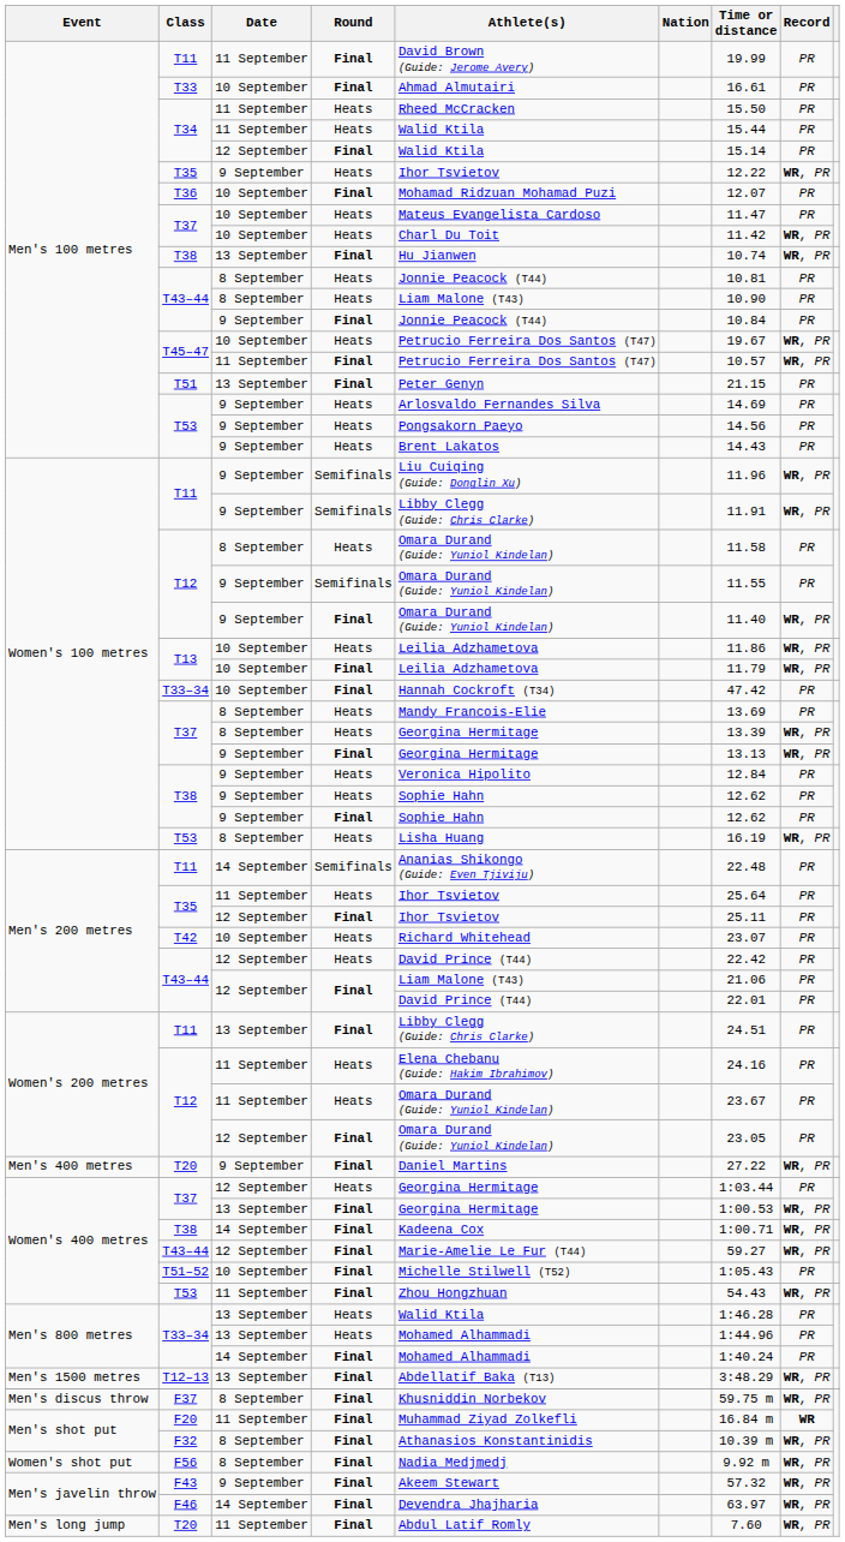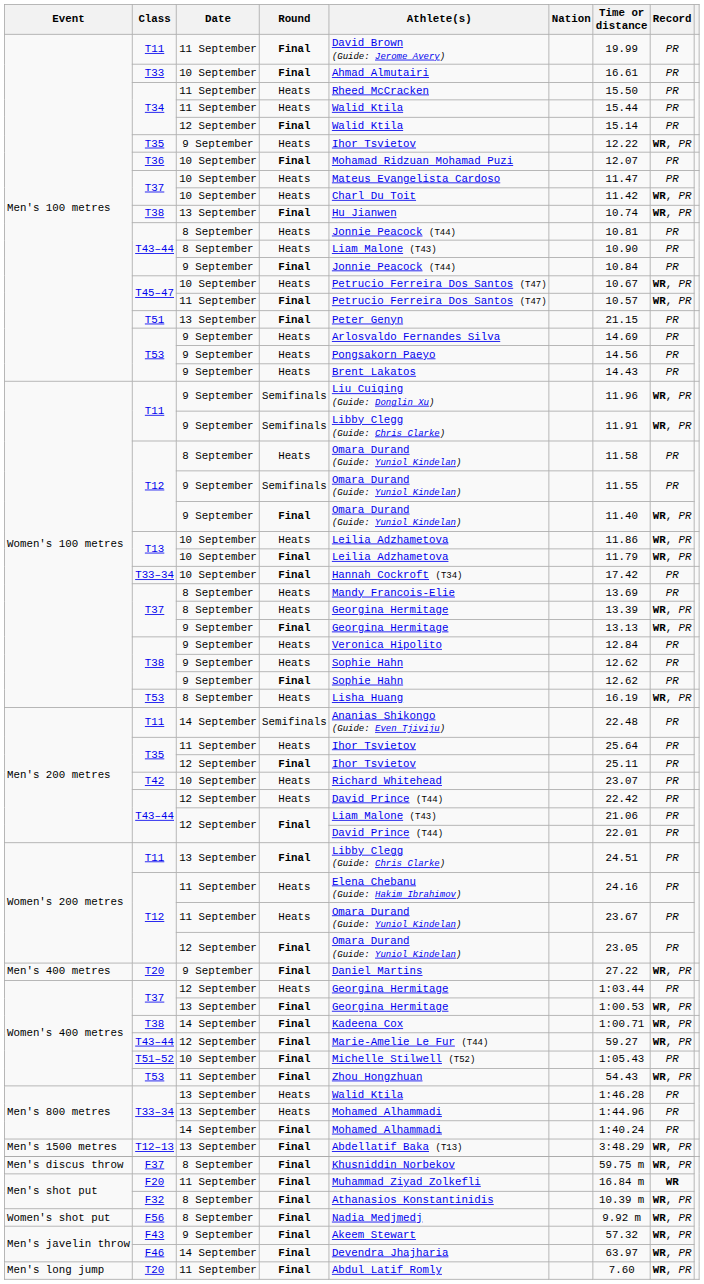 <table class="wikitable sortable">
 <tr>
 <th>Event</th>
 <th>Class</th>
 <th>Date</th>
 <th>Round</th>
 <th>Athlete(s)</th>
 <th>Nation</th>
 <th>Time or<br>distance</th>
 <th>Record</th>
 <th class="unsortable"></th>
 </tr>
 <tr>
 <td rowspan=19>Men's 100 metres</td>
 <td align=center><a href='#'>T11</a></td>
 <td align=center>11 September</td>
 <td align=center><strong>Final</strong></td>
 <td><a href='#'>David Brown</a><br><small><em>(Guide: <a href='#'>Jerome Avery</a>)</em></small></td>
 <td></td>
 <td align=center>19.99</td>
 <td align=center><em>PR</em></td>
 <td></td>
 </tr>
 <tr>
 <td align=center><a href='#'>T33</a></td>
 <td align=center>10 September</td>
 <td align=center><strong>Final</strong></td>
 <td><a href='#'>Ahmad Almutairi</a></td>
 <td></td>
 <td align=center>16.61</td>
 <td align=center><em>PR</em></td>
 <td></td>
 </tr>
 <tr>
 <td rowspan=3 align=center><a href='#'>T34</a></td>
 <td align=center>11 September</td>
 <td align=center>Heats</td>
 <td><a href='#'>Rheed McCracken</a></td>
 <td></td>
 <td align=center>15.50</td>
 <td align=center><em>PR</em></td>
 <td rowspan=3></td>
 </tr>
 <tr>
 <td align=center>11 September</td>
 <td align=center>Heats</td>
 <td><a href='#'>Walid Ktila</a></td>
 <td></td>
 <td align=center>15.44</td>
 <td align=center><em>PR</em></td>
 </tr>
 <tr>
 <td align=center>12 September</td>
 <td align=center><strong>Final</strong></td>
 <td><a href='#'>Walid Ktila</a></td>
 <td></td>
 <td align=center>15.14</td>
 <td align=center><em>PR</em></td>
 </tr>
 <tr>
 <td align=center><a href='#'>T35</a></td>
 <td align=center>9 September</td>
 <td align=center>Heats</td>
 <td><a href='#'>Ihor Tsvietov</a></td>
 <td></td>
 <td align=center>12.22</td>
 <td align=center><strong>WR</strong>, <em>PR</em></td>
 <td></td>
 </tr>
 <tr>
 <td align=center><a href='#'>T36</a></td>
 <td align=center>10 September</td>
 <td align=center><strong>Final</strong></td>
 <td><a href='#'>Mohamad Ridzuan Mohamad Puzi</a></td>
 <td></td>
 <td align=center>12.07</td>
 <td align=center><em>PR</em></td>
 <td></td>
 </tr>
 <tr>
 <td rowspan=2 align=center><a href='#'>T37</a></td>
 <td align=center>10 September</td>
 <td align=center>Heats</td>
 <td><a href='#'>Mateus Evangelista Cardoso</a></td>
 <td></td>
 <td align=center>11.47</td>
 <td align=center><em>PR</em></td>
 <td rowspan=2></td>
 </tr>
 <tr>
 <td align=center>10 September</td>
 <td align=center>Heats</td>
 <td><a href='#'>Charl Du Toit</a></td>
 <td></td>
 <td align=center>11.42</td>
 <td align=center><strong>WR</strong>, <em>PR</em></td>
 </tr>
 <tr>
 <td align=center><a href='#'>T38</a></td>
 <td align=center>13 September</td>
 <td align=center><strong>Final</strong></td>
 <td><a href='#'>Hu Jianwen</a></td>
 <td></td>
 <td align=center>10.74</td>
 <td align=center><strong>WR</strong>, <em>PR</em></td>
 <td></td>
 </tr>
 <tr>
 <td rowspan=3 align=center><a href='#'>T43–44</a></td>
 <td align=center>8 September</td>
 <td align=center>Heats</td>
 <td><a href='#'>Jonnie Peacock</a> <small>(T44)</small></td>
 <td></td>
 <td align=center>10.81</td>
 <td align=center><em>PR</em></td>
 <td rowspan=3></td>
 </tr>
 <tr>
 <td align=center>8 September</td>
 <td align=center>Heats</td>
 <td><a href='#'>Liam Malone</a> <small>(T43)</small></td>
 <td></td>
 <td align=center>10.90</td>
 <td align=center><em>PR</em></td>
 </tr>
 <tr>
 <td align=center>9 September</td>
 <td align=center><strong>Final</strong></td>
 <td><a href='#'>Jonnie Peacock</a> <small>(T44)</small></td>
 <td></td>
 <td align=center>10.84</td>
 <td align=center><em>PR</em></td>
 </tr>
 <tr>
 <td rowspan=2 align=center><a href='#'>T45–47</a></td>
 <td align=center>10 September</td>
 <td align=center>Heats</td>
 <td><a href='#'>Petrucio Ferreira Dos Santos</a> <small>(T47)</small></td>
 <td></td>
-<td align=center>19.67</td>
+<td align=center>10.67</td>
 <td align=center><strong>WR</strong>, <em>PR</em></td>
 <td rowspan=2></td>
 </tr>
 <tr>
 <td align=center>11 September</td>
 <td align=center><strong>Final</strong></td>
 <td><a href='#'>Petrucio Ferreira Dos Santos</a> <small>(T47)</small></td>
 <td></td>
 <td align=center>10.57</td>
 <td align=center><strong>WR</strong>, <em>PR</em></td>
 </tr>
 <tr>
 <td align=center><a href='#'>T51</a></td>
 <td align=center>13 September</td>
 <td align=center><strong>Final</strong></td>
 <td><a href='#'>Peter Genyn</a></td>
 <td></td>
 <td align=center>21.15</td>
 <td align=center><em>PR</em></td>
 <td></td>
 </tr>
 <tr>
 <td rowspan=3 align=center><a href='#'>T53</a></td>
 <td align=center>9 September</td>
 <td align=center>Heats</td>
 <td><a href='#'>Arlosvaldo Fernandes Silva</a></td>
 <td></td>
 <td align=center>14.69</td>
 <td align=center><em>PR</em></td>
 <td rowspan=3></td>
 </tr>
 <tr>
 <td align=center>9 September</td>
 <td align=center>Heats</td>
 <td><a href='#'>Pongsakorn Paeyo</a></td>
 <td></td>
 <td align=center>14.56</td>
 <td align=center><em>PR</em></td>
 </tr>
 <tr>
 <td align=center>9 September</td>
 <td align=center>Heats</td>
 <td><a href='#'>Brent Lakatos</a></td>
 <td></td>
 <td align=center>14.43</td>
 <td align=center><em>PR</em></td>
 </tr>
 <tr>
 <td rowspan=15>Women's 100 metres</td>
 <td rowspan=2 align=center><a href='#'>T11</a></td>
 <td align=center>9 September</td>
 <td align=center>Semifinals</td>
 <td><a href='#'>Liu Cuiqing</a><br><small><em>(Guide: <a href='#'>Donglin Xu</a>)</em></small></td>
 <td></td>
 <td align=center>11.96</td>
 <td align=center><strong>WR</strong>, <em>PR</em></td>
 <td rowspan=2></td>
 </tr>
 <tr>
 <td align=center>9 September</td>
 <td align=center>Semifinals</td>
 <td><a href='#'>Libby Clegg</a><br><small><em>(Guide: <a href='#'>Chris Clarke</a>)</em></small></td>
 <td></td>
 <td align=center>11.91</td>
 <td align=center><strong>WR</strong>, <em>PR</em></td>
 </tr>
 <tr>
 <td rowspan=3 align=center><a href='#'>T12</a></td>
 <td align=center>8 September</td>
 <td align=center>Heats</td>
 <td><a href='#'>Omara Durand</a><br><small><em>(Guide: <a href='#'>Yuniol Kindelan</a>)</em></small></td>
 <td></td>
 <td align=center>11.58</td>
 <td align=center><em>PR</em></td>
 <td rowspan=3></td>
 </tr>
 <tr>
 <td align=center>9 September</td>
 <td align=center>Semifinals</td>
 <td><a href='#'>Omara Durand</a><br><small><em>(Guide: <a href='#'>Yuniol Kindelan</a>)</em></small></td>
 <td></td>
 <td align=center>11.55</td>
 <td align=center><em>PR</em></td>
 </tr>
 <tr>
 <td align=center>9 September</td>
 <td align=center><strong>Final</strong></td>
 <td><a href='#'>Omara Durand</a><br><small><em>(Guide: <a href='#'>Yuniol Kindelan</a>)</em></small></td>
 <td></td>
 <td align=center>11.40</td>
 <td align=center><strong>WR</strong>, <em>PR</em></td>
 </tr>
 <tr>
 <td rowspan=2 align=center><a href='#'>T13</a></td>
 <td align=center>10 September</td>
 <td align=center>Heats</td>
 <td><a href='#'>Leilia Adzhametova</a></td>
 <td></td>
 <td align=center>11.86</td>
 <td align=center><strong>WR</strong>, <em>PR</em></td>
 <td rowspan=2></td>
 </tr>
 <tr>
 <td align=center>10 September</td>
 <td align=center><strong>Final</strong></td>
 <td><a href='#'>Leilia Adzhametova</a></td>
 <td></td>
 <td align=center>11.79</td>
 <td align=center><strong>WR</strong>, <em>PR</em></td>
 </tr>
 <tr>
 <td align=center><a href='#'>T33–34</a></td>
 <td align=center>10 September</td>
 <td align=center><strong>Final</strong></td>
 <td><a href='#'>Hannah Cockroft</a> <small>(T34)</small></td>
 <td></td>
-<td align=center>47.42</td>
+<td align=center>17.42</td>
 <td align=center><em>PR</em></td>
 <td></td>
 </tr>
 <tr>
 <td rowspan=3 align=center><a href='#'>T37</a></td>
 <td align=center>8 September</td>
 <td align=center>Heats</td>
 <td><a href='#'>Mandy Francois-Elie</a></td>
 <td></td>
 <td align=center>13.69</td>
 <td align=center><em>PR</em></td>
 <td rowspan=3></td>
 </tr>
 <tr>
 <td align=center>8 September</td>
 <td align=center>Heats</td>
 <td><a href='#'>Georgina Hermitage</a></td>
 <td></td>
 <td align=center>13.39</td>
 <td align=center><strong>WR</strong>, <em>PR</em></td>
 </tr>
 <tr>
 <td align=center>9 September</td>
 <td align=center><strong>Final</strong></td>
 <td><a href='#'>Georgina Hermitage</a></td>
 <td></td>
 <td align=center>13.13</td>
 <td align=center><strong>WR</strong>, <em>PR</em></td>
 </tr>
 <tr>
 <td rowspan=3 align=center><a href='#'>T38</a></td>
 <td align=center>9 September</td>
 <td align=center>Heats</td>
 <td><a href='#'>Veronica Hipolito</a></td>
 <td></td>
 <td align=center>12.84</td>
 <td align=center><em>PR</em></td>
 <td rowspan=3></td>
 </tr>
 <tr>
 <td align=center>9 September</td>
 <td align=center>Heats</td>
 <td><a href='#'>Sophie Hahn</a></td>
 <td></td>
 <td align=center>12.62</td>
 <td align=center><em>PR</em></td>
 </tr>
 <tr>
 <td align=center>9 September</td>
 <td align=center><strong>Final</strong></td>
 <td><a href='#'>Sophie Hahn</a></td>
 <td></td>
 <td align=center>12.62</td>
 <td align=center><em>PR</em></td>
 </tr>
 <tr>
 <td align=center><a href='#'>T53</a></td>
 <td align=center>8 September</td>
 <td align=center>Heats</td>
 <td><a href='#'>Lisha Huang</a></td>
 <td></td>
 <td align=center>16.19</td>
 <td align=center><strong>WR</strong>, <em>PR</em></td>
 <td></td>
 </tr>
 <tr>
 <td rowspan=7>Men's 200 metres</td>
 <td align=center><a href='#'>T11</a></td>
 <td align=center>14 September</td>
 <td align=center>Semifinals</td>
 <td><a href='#'>Ananias Shikongo</a><br><small><em>(Guide: <a href='#'>Even Tjiviju</a>)</em></small></td>
 <td></td>
 <td align=center>22.48</td>
 <td align=center><em>PR</em></td>
 <td></td>
 </tr>
 <tr>
 <td rowspan=2 align=center><a href='#'>T35</a></td>
 <td align=center>11 September</td>
 <td align=center>Heats</td>
 <td><a href='#'>Ihor Tsvietov</a></td>
 <td></td>
 <td align=center>25.64</td>
 <td align=center><em>PR</em></td>
 <td rowspan=2></td>
 </tr>
 <tr>
 <td align=center>12 September</td>
 <td align=center><strong>Final</strong></td>
 <td><a href='#'>Ihor Tsvietov</a></td>
 <td></td>
 <td align=center>25.11</td>
 <td align=center><em>PR</em></td>
 </tr>
 <tr>
 <td align=center><a href='#'>T42</a></td>
 <td align=center>10 September</td>
 <td align=center>Heats</td>
 <td><a href='#'>Richard Whitehead</a></td>
 <td></td>
 <td align=center>23.07</td>
 <td align=center><em>PR</em></td>
 <td></td>
 </tr>
 <tr>
 <td rowspan=3 align=center><a href='#'>T43–44</a></td>
 <td align=center>12 September</td>
 <td align=center>Heats</td>
 <td><a href='#'>David Prince</a> <small>(T44)</small></td>
 <td></td>
 <td align=center>22.42</td>
 <td align=center><em>PR</em></td>
 <td rowspan=3></td>
 </tr>
 <tr>
 <td rowspan=2 align=center>12 September</td>
 <td rowspan=2 align=center><strong>Final</strong></td>
 <td><a href='#'>Liam Malone</a> <small>(T43)</small></td>
 <td></td>
 <td align=center>21.06</td>
 <td align=center><em>PR</em></td>
 </tr>
 <tr>
 <td><a href='#'>David Prince</a> <small>(T44)</small></td>
 <td></td>
 <td align=center>22.01</td>
 <td align=center><em>PR</em></td>
 </tr>
 <tr>
 <td rowspan=4>Women's 200 metres</td>
 <td align=center><a href='#'>T11</a></td>
 <td align=center>13 September</td>
 <td align=center><strong>Final</strong></td>
 <td><a href='#'>Libby Clegg</a><br><small><em>(Guide: <a href='#'>Chris Clarke</a>)</em></small></td>
 <td></td>
 <td align=center>24.51</td>
 <td align=center><em>PR</em></td>
 <td></td>
 </tr>
 <tr>
 <td rowspan=3 align=center><a href='#'>T12</a></td>
 <td align=center>11 September</td>
 <td align=center>Heats</td>
 <td><a href='#'>Elena Chebanu</a><br><small><em>(Guide: <a href='#'>Hakim Ibrahimov</a>)</em></small></td>
 <td></td>
 <td align=center>24.16</td>
 <td align=center><em>PR</em></td>
 <td rowspan=3></td>
 </tr>
 <tr>
 <td align=center>11 September</td>
 <td align=center>Heats</td>
 <td><a href='#'>Omara Durand</a><br><small><em>(Guide: <a href='#'>Yuniol Kindelan</a>)</em></small></td>
 <td></td>
 <td align=center>23.67</td>
 <td align=center><em>PR</em></td>
 </tr>
 <tr>
 <td align=center>12 September</td>
 <td align=center><strong>Final</strong></td>
 <td><a href='#'>Omara Durand</a><br><small><em>(Guide: <a href='#'>Yuniol Kindelan</a>)</em></small></td>
 <td></td>
 <td align=center>23.05</td>
 <td align=center><em>PR</em></td>
 </tr>
 <tr>
 <td>Men's 400 metres</td>
 <td align=center><a href='#'>T20</a></td>
 <td align=center>9 September</td>
 <td align=center><strong>Final</strong></td>
 <td><a href='#'>Daniel Martins</a></td>
 <td></td>
 <td align=center>27.22</td>
 <td align=center><strong>WR</strong>, <em>PR</em></td>
 <td></td>
 </tr>
 <tr>
 <td rowspan=6>Women's 400 metres</td>
 <td rowspan=2 align=center><a href='#'>T37</a></td>
 <td align=center>12 September</td>
 <td align=center>Heats</td>
 <td><a href='#'>Georgina Hermitage</a></td>
 <td></td>
 <td align=center>1:03.44</td>
 <td align=center><em>PR</em></td>
 <td rowspan=2></td>
 </tr>
 <tr>
 <td align=center>13 September</td>
 <td align=center><strong>Final</strong></td>
 <td><a href='#'>Georgina Hermitage</a></td>
 <td></td>
 <td align=center>1:00.53</td>
 <td align=center><strong>WR</strong>, <em>PR</em></td>
 </tr>
 <tr>
 <td align=center><a href='#'>T38</a></td>
 <td align=center>14 September</td>
 <td align=center><strong>Final</strong></td>
 <td><a href='#'>Kadeena Cox</a></td>
 <td></td>
 <td align=center>1:00.71</td>
 <td align=center><strong>WR</strong>, <em>PR</em></td>
 <td></td>
 </tr>
 <tr>
 <td align=center><a href='#'>T43–44</a></td>
 <td align=center>12 September</td>
 <td align=center><strong>Final</strong></td>
 <td><a href='#'>Marie-Amelie Le Fur</a> <small>(T44)</small></td>
 <td></td>
 <td align=center>59.27</td>
 <td align=center><strong>WR</strong>, <em>PR</em></td>
 <td></td>
 </tr>
 <tr>
 <td align=center><a href='#'>T51–52</a></td>
 <td align=center>10 September</td>
 <td align=center><strong>Final</strong></td>
 <td><a href='#'>Michelle Stilwell</a> <small>(T52)</small></td>
 <td></td>
 <td align=center>1:05.43</td>
 <td align=center><em>PR</em></td>
 <td></td>
 </tr>
 <tr>
 <td align=center><a href='#'>T53</a></td>
 <td align=center>11 September</td>
 <td align=center><strong>Final</strong></td>
 <td><a href='#'>Zhou Hongzhuan</a></td>
 <td></td>
 <td align=center>54.43</td>
 <td align=center><strong>WR</strong>, <em>PR</em></td>
 <td></td>
 </tr>
 <tr>
 <td rowspan=3>Men's 800 metres</td>
 <td rowspan=3 align=center><a href='#'>T33–34</a></td>
 <td align=center>13 September</td>
 <td align=center>Heats</td>
 <td><a href='#'>Walid Ktila</a></td>
 <td></td>
 <td align=center>1:46.28</td>
 <td align=center><em>PR</em></td>
 <td rowspan=3></td>
 </tr>
 <tr>
 <td align=center>13 September</td>
 <td align=center>Heats</td>
 <td><a href='#'>Mohamed Alhammadi</a></td>
 <td></td>
 <td align=center>1:44.96</td>
 <td align=center><em>PR</em></td>
 </tr>
 <tr>
 <td align=center>14 September</td>
 <td align=center><strong>Final</strong></td>
 <td><a href='#'>Mohamed Alhammadi</a></td>
 <td></td>
 <td align=center>1:40.24</td>
 <td align=center><em>PR</em></td>
 </tr>
 <tr>
 <td>Men's 1500 metres</td>
 <td align=center><a href='#'>T12–13</a></td>
 <td align=center>13 September</td>
 <td align=center><strong>Final</strong></td>
 <td><a href='#'>Abdellatif Baka</a> <small>(T13)</small></td>
 <td></td>
 <td align=center>3:48.29</td>
 <td align=center><strong>WR</strong>, <em>PR</em></td>
 <td></td>
 </tr>
 <tr>
 </tr>
 <tr>
 <td>Men's discus throw</td>
 <td align=center><a href='#'>F37</a></td>
 <td align=center>8 September</td>
 <td align=center><strong>Final</strong></td>
 <td><a href='#'>Khusniddin Norbekov</a></td>
 <td></td>
 <td align=center>59.75 m</td>
 <td align=center><strong>WR</strong>, <em>PR</em></td>
 </tr>
 <tr>
 <td rowspan="2">Men's shot put</td>
 <td align=center><a href='#'>F20</a></td>
 <td align=center>11 September</td>
 <td align=center><strong>Final</strong></td>
 <td><a href='#'>Muhammad Ziyad Zolkefli</a></td>
 <td></td>
 <td align=center>16.84 m</td>
 <td align=center><strong>WR</strong></td>
 </tr>
 <tr>
 <td align=center><a href='#'>F32</a></td>
 <td align=center>8 September</td>
 <td align=center><strong>Final</strong></td>
 <td><a href='#'>Athanasios Konstantinidis</a></td>
 <td></td>
 <td align=center>10.39 m</td>
 <td align=center><strong>WR</strong>, <em>PR</em></td>
 </tr>
 <tr>
 <td>Women's shot put</td>
 <td align=center><a href='#'>F56</a></td>
 <td align=center>8 September</td>
 <td align=center><strong>Final</strong></td>
 <td><a href='#'>Nadia Medjmedj</a></td>
 <td></td>
 <td align=center>9.92 m</td>
 <td align=center><strong>WR</strong>, <em>PR</em></td>
 </tr>
 <tr>
 <td rowspan="2">Men's javelin throw</td>
 <td align=center><a href='#'>F43</a></td>
 <td align=center>9 September</td>
 <td align=center><strong>Final</strong></td>
 <td><a href='#'>Akeem Stewart</a></td>
 <td></td>
 <td align=center>57.32</td>
 <td align=center><strong>WR</strong>, <em>PR</em></td>
 </tr>
 <tr>
 <td align=center><a href='#'>F46</a></td>
 <td align=center>14 September</td>
 <td align=center><strong>Final</strong></td>
 <td><a href='#'>Devendra Jhajharia</a></td>
 <td></td>
 <td align=center>63.97</td>
 <td align=center><strong>WR</strong>, <em>PR</em></td>
 </tr>
 <tr>
 <td>Men's long jump</td>
 <td align=center><a href='#'>T20</a></td>
 <td align=center>11 September</td>
 <td align=center><strong>Final</strong></td>
 <td><a href='#'>Abdul Latif Romly</a></td>
 <td></td>
 <td align=center>7.60</td>
 <td align=center><strong>WR</strong>, <em>PR</em></td>
 </tr>
 </table>
